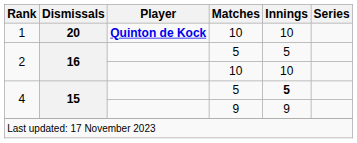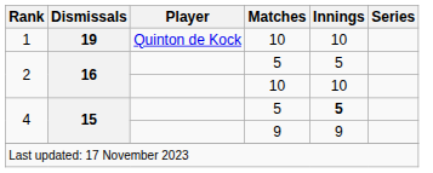 <table class="wikitable plainrowheaders sortable">
 <tr>
 <th scope=col>Rank</th>
 <th scope=col>Dismissals</th>
 <th scope=col>Player</th>
 <th scope=col>Matches</th>
 <th scope=col>Innings</th>
 <th scope=col>Series</th>
 </tr>
 <tr>
 <td align=center>1</td>
-<th scope=row style=text-align:center;><strong>20</strong></th>
-<td><strong><a href='#'>Quinton de Kock</a></strong></td>
+<th scope=row style=text-align:center;><strong>19</strong></th>
+<td><a href='#'>Quinton de Kock</a></td>
 <td align=center>10</td>
 <td align=center>10</td>
 <td></td>
 </tr>
 <tr>
 <td align=center rowspan=2>2</td>
 <th scope=row style="text-align:center;" rowspan=2><strong>16</strong></th>
 <td></td>
 <td align=center>5</td>
 <td align=center>5</td>
 <td></td>
 </tr>
 <tr>
 <td></td>
 <td align=center>10</td>
 <td align=center>10</td>
 <td></td>
 </tr>
 <tr>
 <td align=center rowspan=2>4</td>
 <th scope=row style="text-align:center;" rowspan=2><strong>15</strong></th>
 <td></td>
 <td align=center>5</td>
 <td align=center><strong>5</strong></td>
 <td></td>
 </tr>
 <tr>
 <td></td>
 <td align=center>9</td>
 <td align=center>9</td>
 <td></td>
 </tr>
 <tr>
 </tr>
 <tr class=sortbottom>
 <td colspan="6"><small>Last updated: 17 November 2023</small></td>
 </tr>
 </table>
